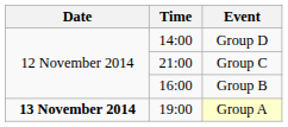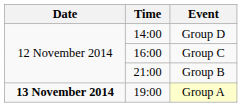 <table class = "wikitable" style="text-align:center;">
 <tr>
 <th width=150>Date</th>
 <th width=50>Time</th>
 <th width=80>Event</th>
 </tr>
 <tr>
 <td rowspan=3>12 November 2014</td>
 <td>14:00</td>
 <td>Group D</td>
 </tr>
 <tr>
-<td>21:00</td>
+<td>16:00</td>
 <td>Group C</td>
 </tr>
 <tr>
-<td>16:00</td>
+<td>21:00</td>
 <td>Group B</td>
 </tr>
 <tr>
 <td><strong>13 November 2014</strong></td>
 <td>19:00</td>
 <td bgcolor=ffffcc>Group A</td>
 </tr>
 </table>
